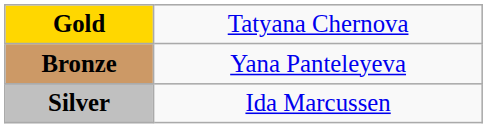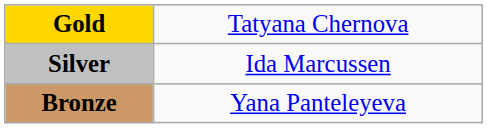 <table class="wikitable" style="text-align:center; " width="35%">
 <tr>
 <td bgcolor="gold"><strong>Gold</strong></td>
 <td><a href='#'>Tatyana Chernova</a><br>  <small><em></em></small></td>
 </tr>
 <tr>
+<td bgcolor="silver"><strong>Silver</strong></td>
+<td><a href='#'>Ida Marcussen</a><br>  <small><em></em></small></td>
+</tr>
+<tr>
 <td bgcolor="CC9966"><strong>Bronze</strong></td>
 <td><a href='#'>Yana Panteleyeva</a><br>  <small><em></em></small></td>
 </tr>
-<tr>
-<td bgcolor="silver"><strong>Silver</strong></td>
-<td><a href='#'>Ida Marcussen</a><br>  <small><em></em></small></td>
-</tr>
 </table>
